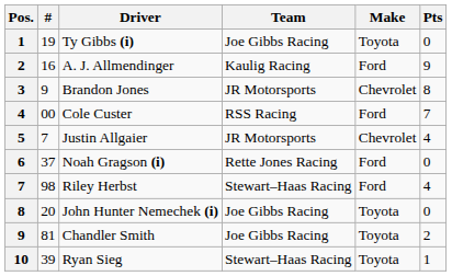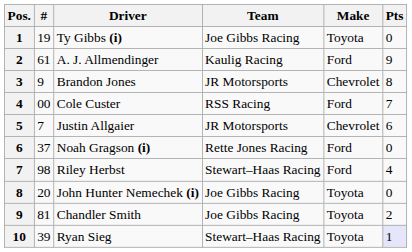 <table class="wikitable" style="font-size:95%">
 <tr>
 <th>Pos.</th>
 <th>#</th>
 <th>Driver</th>
 <th>Team</th>
 <th>Make</th>
 <th>Pts</th>
 </tr>
 <tr>
 <th>1</th>
 <td>19</td>
 <td>Ty Gibbs <strong>(i)</strong></td>
 <td>Joe Gibbs Racing</td>
 <td>Toyota</td>
 <td>0</td>
 </tr>
 <tr>
 <th>2</th>
-<td>16</td>
+<td>61</td>
 <td>A. J. Allmendinger</td>
 <td>Kaulig Racing</td>
 <td>Ford</td>
 <td>9</td>
 </tr>
 <tr>
 <th>3</th>
 <td>9</td>
 <td>Brandon Jones</td>
 <td>JR Motorsports</td>
 <td>Chevrolet</td>
 <td>8</td>
 </tr>
 <tr>
 <th>4</th>
 <td>00</td>
 <td>Cole Custer</td>
 <td>RSS Racing</td>
 <td>Ford</td>
 <td>7</td>
 </tr>
 <tr>
 <th>5</th>
 <td>7</td>
 <td>Justin Allgaier</td>
 <td>JR Motorsports</td>
 <td>Chevrolet</td>
-<td>4</td>
+<td>6</td>
 </tr>
 <tr>
 <th>6</th>
 <td>37</td>
 <td>Noah Gragson <strong>(i)</strong></td>
 <td>Rette Jones Racing</td>
 <td>Ford</td>
 <td>0</td>
 </tr>
 <tr>
 <th>7</th>
 <td>98</td>
 <td>Riley Herbst</td>
 <td>Stewart–Haas Racing</td>
 <td>Ford</td>
 <td>4</td>
 </tr>
 <tr>
 <th>8</th>
 <td>20</td>
 <td>John Hunter Nemechek <strong>(i)</strong></td>
 <td>Joe Gibbs Racing</td>
 <td>Toyota</td>
 <td>0</td>
 </tr>
 <tr>
 <th>9</th>
 <td>81</td>
 <td>Chandler Smith</td>
 <td>Joe Gibbs Racing</td>
 <td>Toyota</td>
 <td>2</td>
 </tr>
 <tr>
 <th>10</th>
 <td>39</td>
 <td>Ryan Sieg</td>
 <td>Stewart–Haas Racing</td>
 <td>Toyota</td>
-<td>1</td>
+<td style="background: lavender;">1</td>
 </tr>
 </table>
